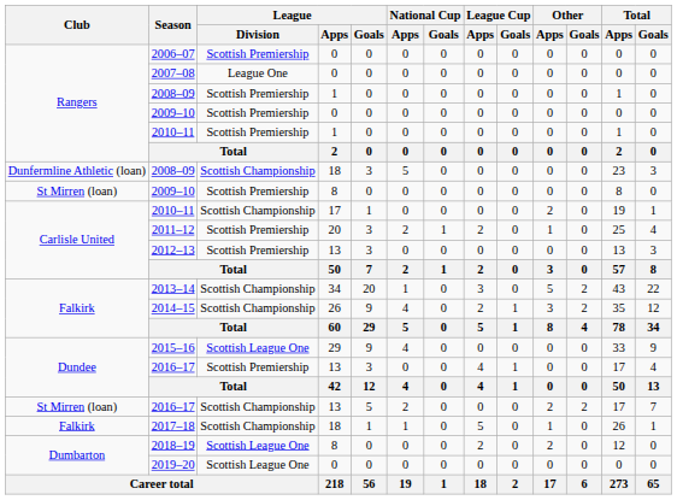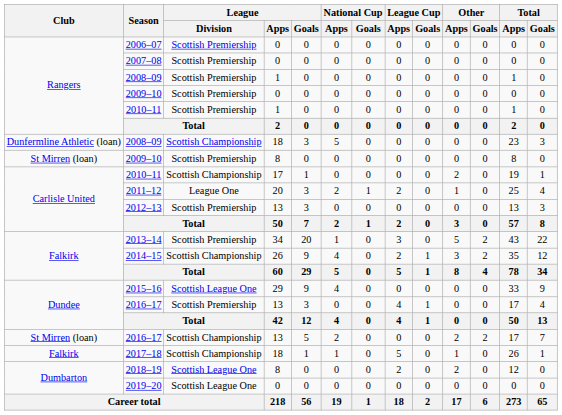 <table class="wikitable" style="text-align: center">
 <tr>
 <th rowspan="2">Club</th>
 <th rowspan="2">Season</th>
 <th colspan="3">League</th>
 <th colspan="2">National Cup</th>
 <th colspan="2">League Cup</th>
 <th colspan="2">Other</th>
 <th colspan="2">Total</th>
 </tr>
 <tr>
 <th>Division</th>
 <th>Apps</th>
 <th>Goals</th>
 <th>Apps</th>
 <th>Goals</th>
 <th>Apps</th>
 <th>Goals</th>
 <th>Apps</th>
 <th>Goals</th>
 <th>Apps</th>
 <th>Goals</th>
 </tr>
 <tr>
 <td rowspan="6"><a href='#'>Rangers</a></td>
 <td><a href='#'>2006–07</a></td>
 <td><a href='#'>Scottish Premiership</a></td>
 <td>0</td>
 <td>0</td>
 <td>0</td>
 <td>0</td>
 <td>0</td>
 <td>0</td>
 <td>0</td>
 <td>0</td>
 <td>0</td>
 <td>0</td>
 </tr>
 <tr>
 <td><a href='#'>2007–08</a></td>
-<td>League One</td>
+<td>Scottish Premiership</td>
 <td>0</td>
 <td>0</td>
 <td>0</td>
 <td>0</td>
 <td>0</td>
 <td>0</td>
 <td>0</td>
 <td>0</td>
 <td>0</td>
 <td>0</td>
 </tr>
 <tr>
 <td><a href='#'>2008–09</a></td>
 <td>Scottish Premiership</td>
 <td>1</td>
 <td>0</td>
 <td>0</td>
 <td>0</td>
 <td>0</td>
 <td>0</td>
 <td>0</td>
 <td>0</td>
 <td>1</td>
 <td>0</td>
 </tr>
 <tr>
 <td><a href='#'>2009–10</a></td>
 <td>Scottish Premiership</td>
 <td>0</td>
 <td>0</td>
 <td>0</td>
 <td>0</td>
 <td>0</td>
 <td>0</td>
 <td>0</td>
 <td>0</td>
 <td>0</td>
 <td>0</td>
 </tr>
 <tr>
 <td><a href='#'>2010–11</a></td>
 <td>Scottish Premiership</td>
 <td>1</td>
 <td>0</td>
 <td>0</td>
 <td>0</td>
 <td>0</td>
 <td>0</td>
 <td>0</td>
 <td>0</td>
 <td>1</td>
 <td>0</td>
 </tr>
 <tr>
 <th colspan="2">Total</th>
 <th>2</th>
 <th>0</th>
 <th>0</th>
 <th>0</th>
 <th>0</th>
 <th>0</th>
 <th>0</th>
 <th>0</th>
 <th>2</th>
 <th>0</th>
 </tr>
 <tr>
 <td><a href='#'>Dunfermline Athletic</a> (loan)</td>
 <td><a href='#'>2008–09</a></td>
 <td><a href='#'>Scottish Championship</a></td>
 <td>18</td>
 <td>3</td>
 <td>5</td>
 <td>0</td>
 <td>0</td>
 <td>0</td>
 <td>0</td>
 <td>0</td>
 <td>23</td>
 <td>3</td>
 </tr>
 <tr>
 <td><a href='#'>St Mirren</a> (loan)</td>
 <td><a href='#'>2009–10</a></td>
 <td>Scottish Premiership</td>
 <td>8</td>
 <td>0</td>
 <td>0</td>
 <td>0</td>
 <td>0</td>
 <td>0</td>
 <td>0</td>
 <td>0</td>
 <td>8</td>
 <td>0</td>
 </tr>
 <tr>
 <td rowspan="4"><a href='#'>Carlisle United</a></td>
 <td><a href='#'>2010–11</a></td>
 <td>Scottish Championship</td>
 <td>17</td>
 <td>1</td>
 <td>0</td>
 <td>0</td>
 <td>0</td>
 <td>0</td>
 <td>2</td>
 <td>0</td>
 <td>19</td>
 <td>1</td>
 </tr>
 <tr>
 <td><a href='#'>2011–12</a></td>
-<td>Scottish Premiership</td>
+<td>League One</td>
 <td>20</td>
 <td>3</td>
 <td>2</td>
 <td>1</td>
 <td>2</td>
 <td>0</td>
 <td>1</td>
 <td>0</td>
 <td>25</td>
 <td>4</td>
 </tr>
 <tr>
 <td><a href='#'>2012–13</a></td>
 <td>Scottish Premiership</td>
 <td>13</td>
 <td>3</td>
 <td>0</td>
 <td>0</td>
 <td>0</td>
 <td>0</td>
 <td>0</td>
 <td>0</td>
 <td>13</td>
 <td>3</td>
 </tr>
 <tr>
 <th colspan="2">Total</th>
 <th>50</th>
 <th>7</th>
 <th>2</th>
 <th>1</th>
 <th>2</th>
 <th>0</th>
 <th>3</th>
 <th>0</th>
 <th>57</th>
 <th>8</th>
 </tr>
 <tr>
 <td rowspan="3"><a href='#'>Falkirk</a></td>
 <td><a href='#'>2013–14</a></td>
-<td>Scottish Championship</td>
+<td>Scottish Premiership</td>
 <td>34</td>
 <td>20</td>
 <td>1</td>
 <td>0</td>
 <td>3</td>
 <td>0</td>
 <td>5</td>
 <td>2</td>
 <td>43</td>
 <td>22</td>
 </tr>
 <tr>
 <td><a href='#'>2014–15</a></td>
 <td>Scottish Championship</td>
 <td>26</td>
 <td>9</td>
 <td>4</td>
 <td>0</td>
 <td>2</td>
 <td>1</td>
 <td>3</td>
 <td>2</td>
 <td>35</td>
 <td>12</td>
 </tr>
 <tr>
 <th colspan="2">Total</th>
 <th>60</th>
 <th>29</th>
 <th>5</th>
 <th>0</th>
 <th>5</th>
 <th>1</th>
 <th>8</th>
 <th>4</th>
 <th>78</th>
 <th>34</th>
 </tr>
 <tr>
 <td rowspan="3"><a href='#'>Dundee</a></td>
 <td><a href='#'>2015–16</a></td>
 <td><a href='#'>Scottish League One</a></td>
 <td>29</td>
 <td>9</td>
 <td>4</td>
 <td>0</td>
 <td>0</td>
 <td>0</td>
 <td>0</td>
 <td>0</td>
 <td>33</td>
 <td>9</td>
 </tr>
 <tr>
 <td><a href='#'>2016–17</a></td>
 <td>Scottish Premiership</td>
 <td>13</td>
 <td>3</td>
 <td>0</td>
 <td>0</td>
 <td>4</td>
 <td>1</td>
 <td>0</td>
 <td>0</td>
 <td>17</td>
 <td>4</td>
 </tr>
 <tr>
 <th colspan="2">Total</th>
 <th>42</th>
 <th>12</th>
 <th>4</th>
 <th>0</th>
 <th>4</th>
 <th>1</th>
 <th>0</th>
 <th>0</th>
 <th>50</th>
 <th>13</th>
 </tr>
 <tr>
 <td><a href='#'>St Mirren</a> (loan)</td>
 <td><a href='#'>2016–17</a></td>
 <td>Scottish Championship</td>
 <td>13</td>
 <td>5</td>
 <td>2</td>
 <td>0</td>
 <td>0</td>
 <td>0</td>
 <td>2</td>
 <td>2</td>
 <td>17</td>
 <td>7</td>
 </tr>
 <tr>
 <td><a href='#'>Falkirk</a></td>
 <td><a href='#'>2017–18</a></td>
 <td>Scottish Championship</td>
 <td>18</td>
 <td>1</td>
 <td>1</td>
 <td>0</td>
 <td>5</td>
 <td>0</td>
 <td>1</td>
 <td>0</td>
 <td>26</td>
 <td>1</td>
 </tr>
 <tr>
 <td rowspan="2"><a href='#'>Dumbarton</a></td>
 <td><a href='#'>2018–19</a></td>
 <td><a href='#'>Scottish League One</a></td>
 <td>8</td>
 <td>0</td>
 <td>0</td>
 <td>0</td>
 <td>2</td>
 <td>0</td>
 <td>2</td>
 <td>0</td>
 <td>12</td>
 <td>0</td>
 </tr>
 <tr>
 <td><a href='#'>2019–20</a></td>
 <td>Scottish League One</td>
 <td>0</td>
 <td>0</td>
 <td>0</td>
 <td>0</td>
 <td>0</td>
 <td>0</td>
 <td>0</td>
 <td>0</td>
 <td>0</td>
 <td>0</td>
 </tr>
 <tr>
 <th colspan="3">Career total</th>
 <th>218</th>
 <th>56</th>
 <th>19</th>
 <th>1</th>
 <th>18</th>
 <th>2</th>
 <th>17</th>
 <th>6</th>
 <th>273</th>
 <th>65</th>
 </tr>
 </table>
